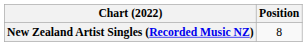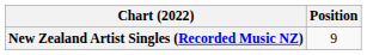 <table class="wikitable sortable plainrowheaders" style="text-align:center">
 <tr>
 <th scope="col">Chart (2022)</th>
 <th scope="col">Position</th>
 </tr>
 <tr>
 <th scope="row">New Zealand Artist Singles (<a href='#'>Recorded Music NZ</a>)</th>
-<td>8</td>
+<td>9</td>
 </tr>
 </table>
